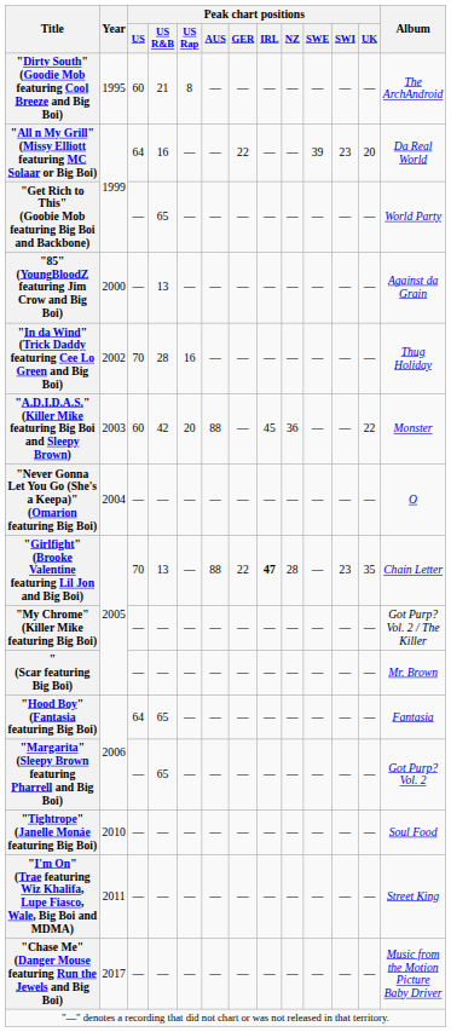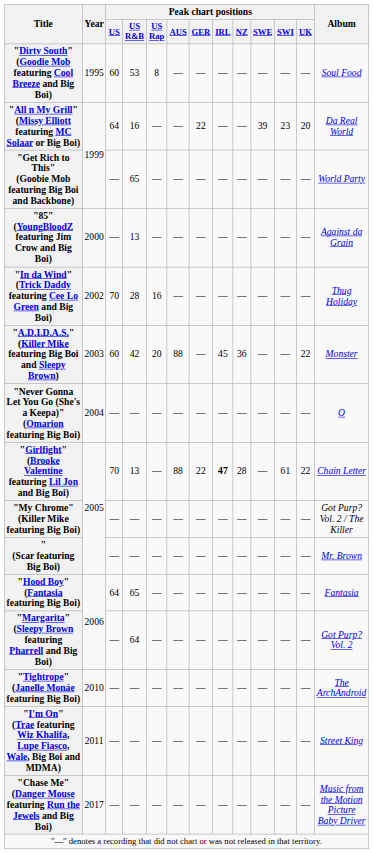 <table class="wikitable plainrowheaders" style="text-align:center;" border="1">
 <tr>
 <th scope="col" rowspan="2" style="width:18.5em;">Title</th>
 <th scope="col" rowspan="2">Year</th>
 <th scope="col" colspan="10">Peak chart positions</th>
 <th scope="col" rowspan="2">Album</th>
 </tr>
 <tr>
 <th scope="col" style="width:3em;font-size:90%;"><a href='#'>US</a><br></th>
 <th scope="col" style="width:3em;font-size:90%;"><a href='#'>US<br>R&B</a><br></th>
 <th scope="col" style="width:3em;font-size:90%;"><a href='#'>US<br>Rap</a><br></th>
 <th scope="col" style="width:3em;font-size:90%;"><a href='#'>AUS</a><br></th>
 <th scope="col" style="width:3em;font-size:90%;"><a href='#'>GER</a><br></th>
 <th scope="col" style="width:3em;font-size:90%;"><a href='#'>IRL</a><br></th>
 <th scope="col" style="width:3em;font-size:90%;"><a href='#'>NZ</a><br></th>
 <th scope="col" style="width:3em;font-size:90%;"><a href='#'>SWE</a><br></th>
 <th scope="col" style="width:3em;font-size:90%;"><a href='#'>SWI</a><br></th>
 <th scope="col" style="width:3em;font-size:90%;"><a href='#'>UK</a><br></th>
 </tr>
 <tr>
 <th scope="row">"<a href='#'>Dirty South</a>"<br><span>(<a href='#'>Goodie Mob</a> featuring <a href='#'>Cool Breeze</a> and Big Boi)</span></th>
 <td>1995</td>
 <td>60</td>
-<td>21</td>
+<td>53</td>
 <td>8</td>
 <td>—</td>
 <td>—</td>
 <td>—</td>
 <td>—</td>
 <td>—</td>
 <td>—</td>
 <td>—</td>
-<td><em><a href='#'>The ArchAndroid</a></em></td>
+<td><em><a href='#'>Soul Food</a></em></td>
 </tr>
 <tr>
 <th scope="row">"<a href='#'>All n My Grill</a>"<br><span>(<a href='#'>Missy Elliott</a> featuring <a href='#'>MC Solaar</a> or Big Boi)</span></th>
 <td rowspan="2">1999</td>
 <td>64</td>
 <td>16</td>
 <td>—</td>
 <td>—</td>
 <td>22</td>
 <td>—</td>
 <td>—</td>
 <td>39</td>
 <td>23</td>
 <td>20</td>
 <td><em><a href='#'>Da Real World</a></em></td>
 </tr>
 <tr>
 <th scope="row">"Get Rich to This"<br><span>(Goobie Mob featuring Big Boi and Backbone)</span></th>
 <td>—</td>
 <td>65</td>
 <td>—</td>
 <td>—</td>
 <td>—</td>
 <td>—</td>
 <td>—</td>
 <td>—</td>
 <td>—</td>
 <td>—</td>
 <td><em><a href='#'>World Party</a></em></td>
 </tr>
 <tr>
 <th scope="row">"85"<br><span>(<a href='#'>YoungBloodZ</a> featuring Jim Crow and Big Boi)</span></th>
 <td>2000</td>
 <td>—</td>
 <td>13</td>
 <td>—</td>
 <td>—</td>
 <td>—</td>
 <td>—</td>
 <td>—</td>
 <td>—</td>
 <td>—</td>
 <td>—</td>
 <td><em><a href='#'>Against da Grain</a></em></td>
 </tr>
 <tr>
 <th scope="row">"<a href='#'>In da Wind</a>"<br><span>(<a href='#'>Trick Daddy</a> featuring <a href='#'>Cee Lo Green</a> and Big Boi)</span></th>
 <td>2002</td>
 <td>70</td>
 <td>28</td>
 <td>16</td>
 <td>—</td>
 <td>—</td>
 <td>—</td>
 <td>—</td>
 <td>—</td>
 <td>—</td>
 <td>—</td>
 <td><em><a href='#'>Thug Holiday</a></em></td>
 </tr>
 <tr>
 <th scope="row">"<a href='#'>A.D.I.D.A.S.</a>"<br><span>(<a href='#'>Killer Mike</a> featuring Big Boi and <a href='#'>Sleepy Brown</a>)</span></th>
 <td>2003</td>
 <td>60</td>
 <td>42</td>
 <td>20</td>
 <td>88</td>
 <td>—</td>
 <td>45</td>
 <td>36</td>
 <td>—</td>
 <td>—</td>
 <td>22</td>
 <td><em><a href='#'>Monster</a></em></td>
 </tr>
 <tr>
 <th scope="row">"Never Gonna Let You Go (She's a Keepa)"<br><span>(<a href='#'>Omarion</a> featuring Big Boi)</span></th>
 <td>2004</td>
 <td>—</td>
 <td>—</td>
 <td>—</td>
 <td>—</td>
 <td>—</td>
 <td>—</td>
 <td>—</td>
 <td>—</td>
 <td>—</td>
 <td>—</td>
 <td><em><a href='#'>O</a></em></td>
 </tr>
 <tr>
 <th scope="row">"<a href='#'>Girlfight</a>"<br><span>(<a href='#'>Brooke Valentine</a> featuring <a href='#'>Lil Jon</a> and Big Boi)</span></th>
 <td rowspan="3">2005</td>
 <td>70</td>
 <td>13</td>
 <td>—</td>
 <td>88</td>
 <td>22</td>
 <td><strong>47</strong></td>
 <td>28</td>
 <td>—</td>
-<td>23</td>
-<td>35</td>
+<td>61</td>
+<td>22</td>
 <td><em><a href='#'>Chain Letter</a></em></td>
 </tr>
 <tr>
 <th scope="row">"My Chrome"<br><span>(Killer Mike featuring Big Boi)</span></th>
 <td>—</td>
 <td>—</td>
 <td>—</td>
 <td>—</td>
 <td>—</td>
 <td>—</td>
 <td>—</td>
 <td>—</td>
 <td>—</td>
 <td>—</td>
 <td><em>Got Purp? Vol. 2 / The Killer</em></td>
 </tr>
 <tr>
 <th scope="row">"<br><span>(Scar featuring Big Boi)</span></th>
 <td>—</td>
 <td>—</td>
 <td>—</td>
 <td>—</td>
 <td>—</td>
 <td>—</td>
 <td>—</td>
 <td>—</td>
 <td>—</td>
 <td>—</td>
 <td><em><a href='#'>Mr. Brown</a></em></td>
 </tr>
 <tr>
 <th scope="row">"<a href='#'>Hood Boy</a>"<br><span>(<a href='#'>Fantasia</a> featuring Big Boi)</span></th>
 <td rowspan="2">2006</td>
 <td>64</td>
 <td>65</td>
 <td>—</td>
 <td>—</td>
 <td>—</td>
 <td>—</td>
 <td>—</td>
 <td>—</td>
 <td>—</td>
 <td>—</td>
 <td><em><a href='#'>Fantasia</a></em></td>
 </tr>
 <tr>
 <th scope="row">"<a href='#'>Margarita</a>"<br><span>(<a href='#'>Sleepy Brown</a> featuring <a href='#'>Pharrell</a> and Big Boi)</span></th>
 <td>—</td>
-<td>65</td>
+<td>64</td>
 <td>—</td>
 <td>—</td>
 <td>—</td>
 <td>—</td>
 <td>—</td>
 <td>—</td>
 <td>—</td>
 <td>—</td>
 <td><em><a href='#'>Got Purp? Vol. 2</a></em></td>
 </tr>
 <tr>
 <th scope="row">"<a href='#'>Tightrope</a>"<br><span>(<a href='#'>Janelle Monáe</a> featuring Big Boi)</span></th>
 <td>2010</td>
 <td>—</td>
 <td>—</td>
 <td>—</td>
 <td>—</td>
 <td>—</td>
 <td>—</td>
 <td>—</td>
 <td>—</td>
 <td>—</td>
 <td>—</td>
-<td><em><a href='#'>Soul Food</a></em></td>
+<td><em><a href='#'>The ArchAndroid</a></em></td>
 </tr>
 <tr>
 <th scope="row">"<a href='#'>I'm On</a>"<br><span>(<a href='#'>Trae</a> featuring <a href='#'>Wiz Khalifa</a>, <a href='#'>Lupe Fiasco</a>, <a href='#'>Wale</a>, Big Boi and MDMA)</span></th>
 <td>2011</td>
 <td>—</td>
 <td>—</td>
 <td>—</td>
 <td>—</td>
 <td>—</td>
 <td>—</td>
 <td>—</td>
 <td>—</td>
 <td>—</td>
 <td>—</td>
 <td><em><a href='#'>Street King</a></em></td>
 </tr>
 <tr>
 <th scope="row">"Chase Me"<br><span>(<a href='#'>Danger Mouse</a> featuring <a href='#'>Run the Jewels</a> and Big Boi)</span></th>
 <td>2017</td>
 <td>—</td>
 <td>—</td>
 <td>—</td>
 <td>—</td>
 <td>—</td>
 <td>—</td>
 <td>—</td>
 <td>—</td>
 <td>—</td>
 <td>—</td>
 <td><em><a href='#'>Music from the Motion Picture Baby Driver</a></em></td>
 </tr>
 <tr>
 <td colspan="14" style="font-size:90%">"—" denotes a recording that did not chart or was not released in that territory.</td>
 </tr>
 </table>
